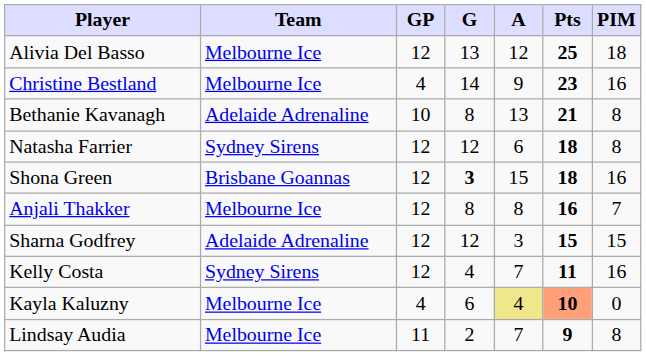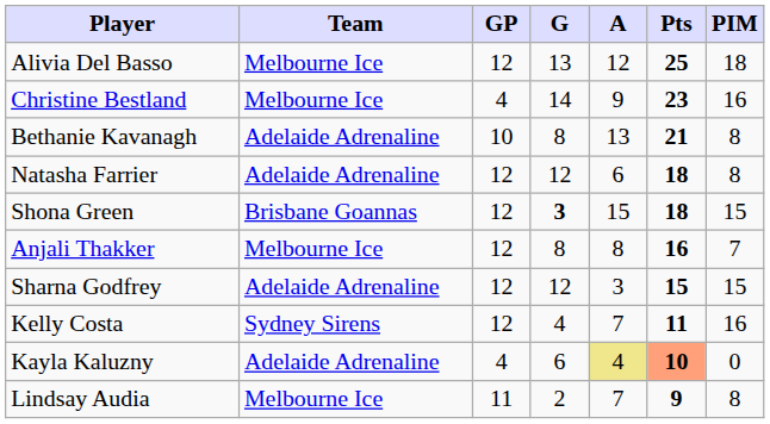 <table class="wikitable" style="text-align:center">
 <tr>
 <th style="background:#ddf; width:30%;">Player</th>
 <th style="background:#ddf; width:30%;">Team</th>
 <th style="background:#ddf; width:7.5%;">GP</th>
 <th style="background:#ddf; width:7.5%;">G</th>
 <th style="background:#ddf; width:7.5%;">A</th>
 <th style="background:#ddf; width:7.5%;">Pts</th>
 <th style="background:#ddf; width:7.5%;">PIM</th>
 </tr>
 <tr>
 <td align=left>Alivia Del Basso</td>
 <td align=left><a href='#'>Melbourne Ice</a></td>
 <td>12</td>
 <td>13</td>
 <td>12</td>
 <td><strong>25</strong></td>
 <td>18</td>
 </tr>
 <tr>
 <td align=left><a href='#'>Christine Bestland</a></td>
 <td align=left><a href='#'>Melbourne Ice</a></td>
 <td>4</td>
 <td>14</td>
 <td>9</td>
 <td><strong>23</strong></td>
 <td>16</td>
 </tr>
 <tr>
 <td align=left>Bethanie Kavanagh</td>
 <td align=left><a href='#'>Adelaide Adrenaline</a></td>
 <td>10</td>
 <td>8</td>
 <td>13</td>
 <td><strong>21</strong></td>
 <td>8</td>
 </tr>
 <tr>
 <td align=left>Natasha Farrier</td>
-<td align=left><a href='#'>Sydney Sirens</a></td>
+<td align=left><a href='#'>Adelaide Adrenaline</a></td>
 <td>12</td>
 <td>12</td>
 <td>6</td>
 <td><strong>18</strong></td>
 <td>8</td>
 </tr>
 <tr>
 <td align=left>Shona Green</td>
 <td align=left><a href='#'>Brisbane Goannas</a></td>
 <td>12</td>
 <td><strong>3</strong></td>
 <td>15</td>
 <td><strong>18</strong></td>
-<td>16</td>
+<td>15</td>
 </tr>
 <tr>
 <td align=left><a href='#'>Anjali Thakker</a></td>
 <td align=left><a href='#'>Melbourne Ice</a></td>
 <td>12</td>
 <td>8</td>
 <td>8</td>
 <td><strong>16</strong></td>
 <td>7</td>
 </tr>
 <tr>
 <td align=left>Sharna Godfrey</td>
 <td align=left><a href='#'>Adelaide Adrenaline</a></td>
 <td>12</td>
 <td>12</td>
 <td>3</td>
 <td><strong>15</strong></td>
 <td>15</td>
 </tr>
 <tr>
 <td align=left>Kelly Costa</td>
 <td align=left><a href='#'>Sydney Sirens</a></td>
 <td>12</td>
 <td>4</td>
 <td>7</td>
 <td><strong>11</strong></td>
 <td>16</td>
 </tr>
 <tr>
 <td align=left>Kayla Kaluzny</td>
-<td align=left><a href='#'>Melbourne Ice</a></td>
+<td align=left><a href='#'>Adelaide Adrenaline</a></td>
 <td>4</td>
 <td>6</td>
 <td style="background: khaki;">4</td>
 <td style="background: lightsalmon;"><strong>10</strong></td>
 <td>0</td>
 </tr>
 <tr>
 <td align=left>Lindsay Audia</td>
 <td align=left><a href='#'>Melbourne Ice</a></td>
 <td>11</td>
 <td>2</td>
 <td>7</td>
 <td><strong>9</strong></td>
 <td>8</td>
 </tr>
 </table>
